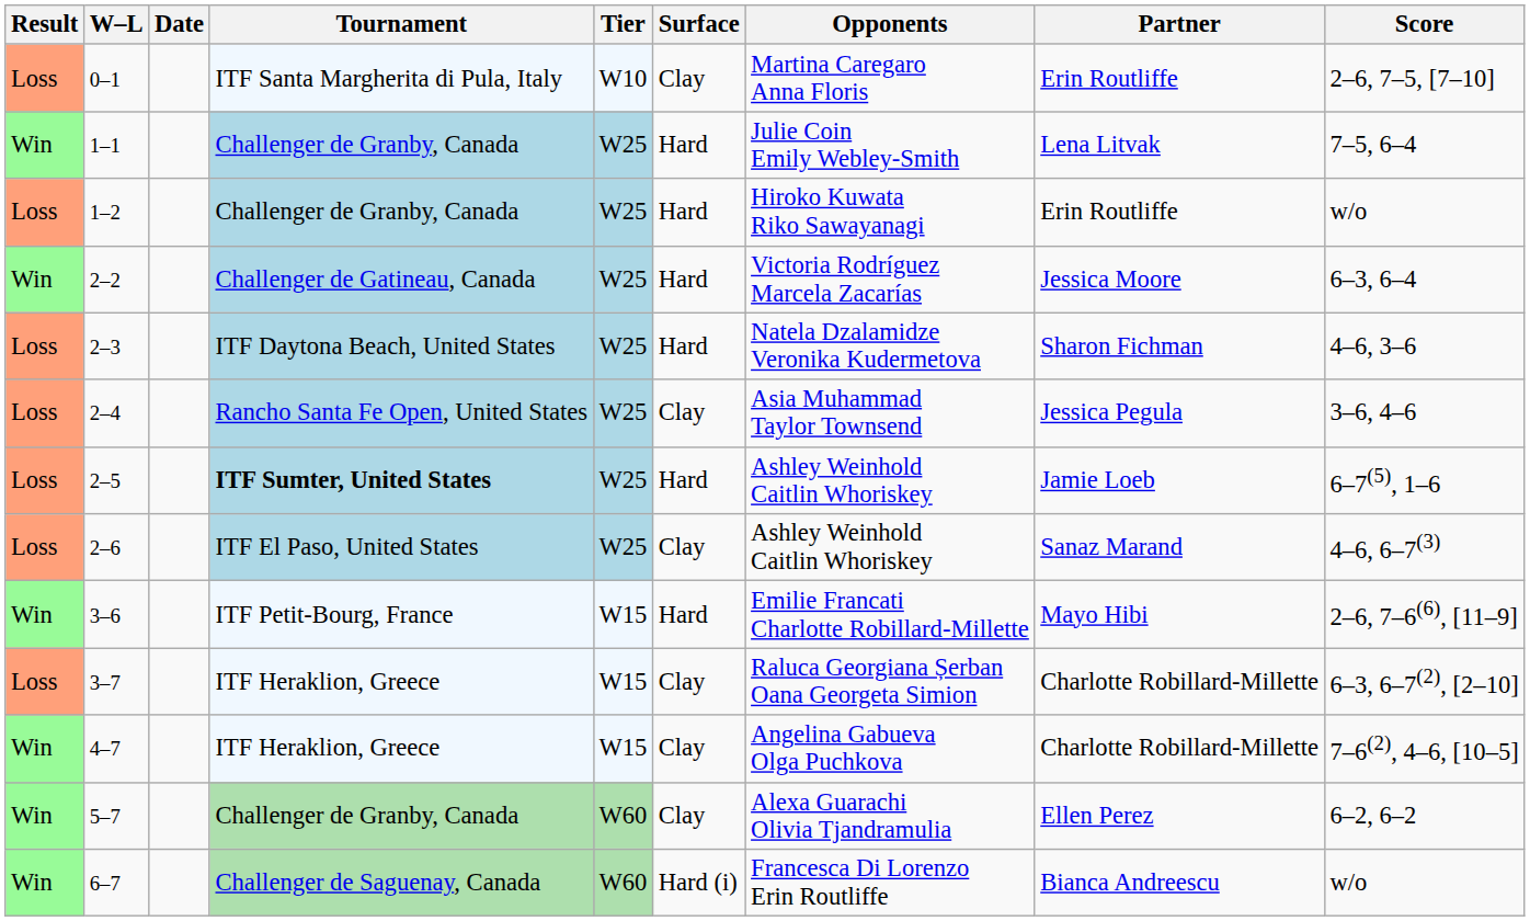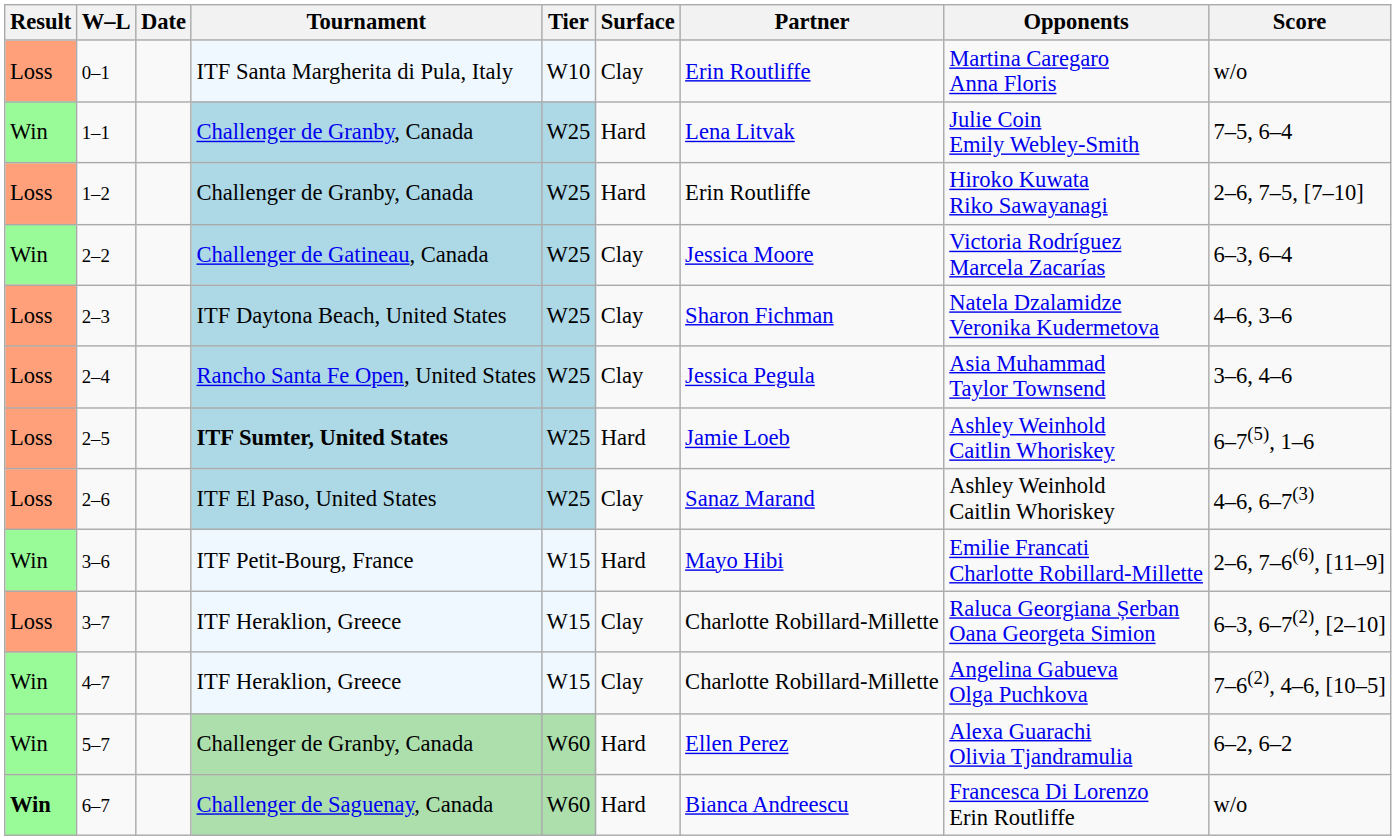 <table class="sortable wikitable">
 <tr>
 <th>Result</th>
 <th class="unsortable">W–L</th>
 <th>Date</th>
 <th>Tournament</th>
 <th>Tier</th>
 <th>Surface</th>
+<th>Partner</th>
 <th>Opponents</th>
-<th>Partner</th>
 <th class="unsortable">Score</th>
 </tr>
 <tr>
 <td style="background:#ffa07a;">Loss</td>
 <td><small>0–1</small></td>
 <td></td>
 <td style="background:#f0f8ff;">ITF Santa Margherita di Pula, Italy</td>
 <td style="background:#f0f8ff;">W10</td>
 <td>Clay</td>
+<td> <a href='#'>Erin Routliffe</a></td>
 <td> <a href='#'>Martina Caregaro</a> <br>  <a href='#'>Anna Floris</a></td>
-<td> <a href='#'>Erin Routliffe</a></td>
-<td>2–6, 7–5, [7–10]</td>
+<td>w/o</td>
 </tr>
 <tr>
 <td style="background:#98fb98;">Win</td>
 <td><small>1–1</small></td>
 <td><a href='#'></a></td>
 <td style="background:lightblue;"><a href='#'>Challenger de Granby</a>, Canada</td>
 <td style="background:lightblue;">W25</td>
 <td>Hard</td>
+<td> <a href='#'>Lena Litvak</a></td>
 <td> <a href='#'>Julie Coin</a> <br>  <a href='#'>Emily Webley-Smith</a></td>
-<td> <a href='#'>Lena Litvak</a></td>
 <td>7–5, 6–4</td>
 </tr>
 <tr>
 <td style="background:#ffa07a;">Loss</td>
 <td><small>1–2</small></td>
 <td><a href='#'></a></td>
 <td style="background:lightblue;">Challenger de Granby, Canada</td>
 <td style="background:lightblue;">W25</td>
 <td>Hard</td>
+<td> Erin Routliffe</td>
 <td> <a href='#'>Hiroko Kuwata</a> <br>  <a href='#'>Riko Sawayanagi</a></td>
-<td> Erin Routliffe</td>
-<td>w/o</td>
+<td>2–6, 7–5, [7–10]</td>
 </tr>
 <tr>
 <td style="background:#98fb98;">Win</td>
 <td><small>2–2</small></td>
 <td></td>
 <td style="background:lightblue;"><a href='#'>Challenger de Gatineau</a>, Canada</td>
 <td style="background:lightblue;">W25</td>
-<td>Hard</td>
+<td>Clay</td>
+<td> <a href='#'>Jessica Moore</a></td>
 <td> <a href='#'>Victoria Rodríguez</a> <br>  <a href='#'>Marcela Zacarías</a></td>
-<td> <a href='#'>Jessica Moore</a></td>
 <td>6–3, 6–4</td>
 </tr>
 <tr>
 <td style="background:#ffa07a;">Loss</td>
 <td><small>2–3</small></td>
 <td></td>
 <td style="background:lightblue;">ITF Daytona Beach, United States</td>
 <td style="background:lightblue;">W25</td>
-<td>Hard</td>
+<td>Clay</td>
+<td> <a href='#'>Sharon Fichman</a></td>
 <td> <a href='#'>Natela Dzalamidze</a> <br>  <a href='#'>Veronika Kudermetova</a></td>
-<td> <a href='#'>Sharon Fichman</a></td>
 <td>4–6, 3–6</td>
 </tr>
 <tr>
 <td style="background:#ffa07a;">Loss</td>
 <td><small>2–4</small></td>
 <td></td>
 <td style="background:lightblue;"><a href='#'>Rancho Santa Fe Open</a>, United States</td>
 <td style="background:lightblue;">W25</td>
 <td>Clay</td>
+<td> <a href='#'>Jessica Pegula</a></td>
 <td> <a href='#'>Asia Muhammad</a> <br>  <a href='#'>Taylor Townsend</a></td>
-<td> <a href='#'>Jessica Pegula</a></td>
 <td>3–6, 4–6</td>
 </tr>
 <tr>
 <td style="background:#ffa07a;">Loss</td>
 <td><small>2–5</small></td>
 <td></td>
 <td style="background:lightblue;"><strong>ITF Sumter, United States</strong></td>
 <td style="background:lightblue;">W25</td>
 <td>Hard</td>
+<td> <a href='#'>Jamie Loeb</a></td>
 <td> <a href='#'>Ashley Weinhold</a> <br>  <a href='#'>Caitlin Whoriskey</a></td>
-<td> <a href='#'>Jamie Loeb</a></td>
 <td>6–7<sup>(5)</sup>, 1–6</td>
 </tr>
 <tr>
 <td style="background:#ffa07a;">Loss</td>
 <td><small>2–6</small></td>
 <td></td>
 <td style="background:lightblue;">ITF El Paso, United States</td>
 <td style="background:lightblue;">W25</td>
 <td>Clay</td>
+<td> <a href='#'>Sanaz Marand</a></td>
 <td> Ashley Weinhold <br>  Caitlin Whoriskey</td>
-<td> <a href='#'>Sanaz Marand</a></td>
 <td>4–6, 6–7<sup>(3)</sup></td>
 </tr>
 <tr>
 <td style="background:#98fb98;">Win</td>
 <td><small>3–6</small></td>
 <td></td>
 <td style="background:#f0f8ff;">ITF Petit-Bourg, France</td>
 <td style="background:#f0f8ff;">W15</td>
 <td>Hard</td>
+<td> <a href='#'>Mayo Hibi</a></td>
 <td> <a href='#'>Emilie Francati</a> <br>  <a href='#'>Charlotte Robillard-Millette</a></td>
-<td> <a href='#'>Mayo Hibi</a></td>
 <td>2–6, 7–6<sup>(6)</sup>, [11–9]</td>
 </tr>
 <tr>
 <td style="background:#ffa07a;">Loss</td>
 <td><small>3–7</small></td>
 <td></td>
 <td style="background:#f0f8ff;">ITF Heraklion, Greece</td>
 <td style="background:#f0f8ff;">W15</td>
 <td>Clay</td>
+<td> Charlotte Robillard-Millette</td>
 <td> <a href='#'>Raluca Georgiana Șerban</a> <br>  <a href='#'>Oana Georgeta Simion</a></td>
-<td> Charlotte Robillard-Millette</td>
 <td>6–3, 6–7<sup>(2)</sup>, [2–10]</td>
 </tr>
 <tr>
 <td style="background:#98fb98;">Win</td>
 <td><small>4–7</small></td>
 <td></td>
 <td style="background:#f0f8ff;">ITF Heraklion, Greece</td>
 <td style="background:#f0f8ff;">W15</td>
 <td>Clay</td>
+<td> Charlotte Robillard-Millette</td>
 <td> <a href='#'>Angelina Gabueva</a> <br>  <a href='#'>Olga Puchkova</a></td>
-<td> Charlotte Robillard-Millette</td>
 <td>7–6<sup>(2)</sup>, 4–6, [10–5]</td>
 </tr>
 <tr>
 <td style="background:#98fb98;">Win</td>
 <td><small>5–7</small></td>
 <td><a href='#'></a></td>
 <td style="background:#addfad;">Challenger de Granby, Canada</td>
 <td style="background:#addfad;">W60</td>
-<td>Clay</td>
+<td>Hard</td>
+<td> <a href='#'>Ellen Perez</a></td>
 <td> <a href='#'>Alexa Guarachi</a> <br>  <a href='#'>Olivia Tjandramulia</a></td>
-<td> <a href='#'>Ellen Perez</a></td>
 <td>6–2, 6–2</td>
 </tr>
 <tr>
-<td style="background:#98fb98;">Win</td>
+<td style="background:#98fb98;"><strong>Win</strong></td>
 <td><small>6–7</small></td>
 <td><a href='#'></a></td>
 <td style="background:#addfad;"><a href='#'>Challenger de Saguenay</a>, Canada</td>
 <td style="background:#addfad;">W60</td>
-<td>Hard (i)</td>
+<td>Hard</td>
+<td> <a href='#'>Bianca Andreescu</a></td>
 <td> <a href='#'>Francesca Di Lorenzo</a> <br>  Erin Routliffe</td>
-<td> <a href='#'>Bianca Andreescu</a></td>
 <td>w/o</td>
 </tr>
 </table>
